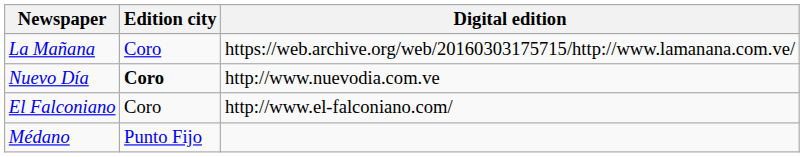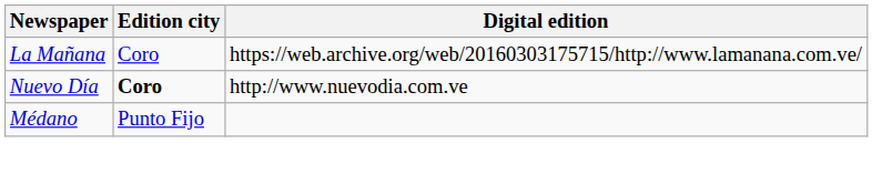 <table class="wikitable sortable">
 <tr align="center">
 <th>Newspaper</th>
 <th>Edition city</th>
 <th>Digital edition</th>
 </tr>
 <tr>
 <td><em><a href='#'>La Mañana</a></em></td>
 <td><a href='#'>Coro</a></td>
 <td>https://web.archive.org/web/20160303175715/http://www.lamanana.com.ve/</td>
 </tr>
 <tr>
 <td><em><a href='#'>Nuevo Día</a></em></td>
 <td><strong>Coro</strong></td>
 <td>http://www.nuevodia.com.ve</td>
 </tr>
 <tr>
-<td><em><a href='#'>El Falconiano</a></em></td>
-<td>Coro</td>
-<td>http://www.el-falconiano.com/</td>
-</tr>
-<tr>
 <td><em><a href='#'>Médano</a></em></td>
 <td><a href='#'>Punto Fijo</a></td>
 </tr>
 </table>
